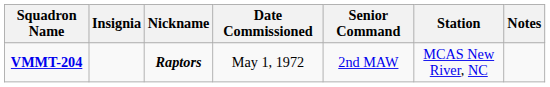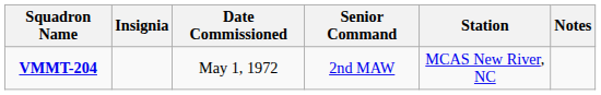 <table class="wikitable" style="text-align:center;">
 <tr style="background:#CCCCCC;">
 <th><strong>Squadron Name</strong></th>
 <th><strong>Insignia</strong></th>
-<th><strong>Nickname</strong></th>
 <th><strong>Date Commissioned</strong></th>
 <th><strong>Senior Command</strong></th>
 <th><strong>Station</strong></th>
 <th><strong>Notes</strong></th>
 </tr>
 <tr>
 <td><strong><a href='#'>VMMT-204</a></strong></td>
 <td></td>
-<td><strong><em>Raptors</em></strong></td>
 <td>May 1, 1972</td>
 <td><a href='#'>2nd MAW</a></td>
 <td><a href='#'>MCAS New River</a>, <a href='#'>NC</a></td>
 <td></td>
 </tr>
 </table>
